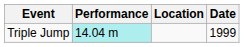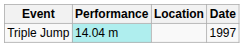 <table class="wikitable" style="border-collapse: collapse; font-size: 95%;">
 <tr>
 <th scope="col">Event</th>
 <th scope="col">Performance</th>
 <th scope="col">Location</th>
 <th scope="col">Date</th>
 </tr>
 <tr>
 <td>Triple Jump</td>
 <td style="background: paleturquoise;">14.04 m</td>
 <td></td>
-<td>1999</td>
+<td>1997</td>
 </tr>
 </table>
